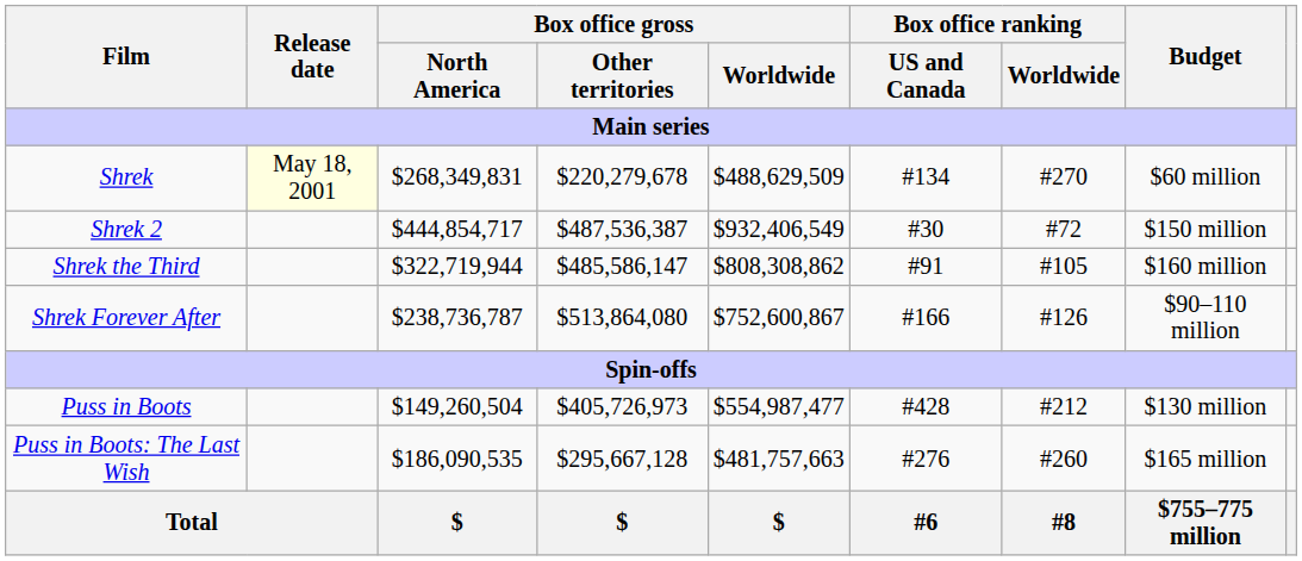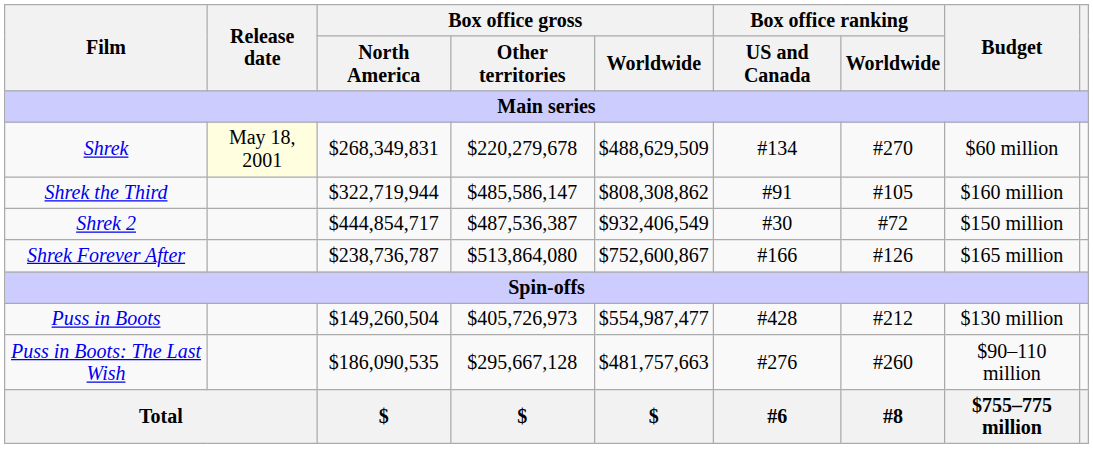 <table class="wikitable sortable" style="text-align: center;">
 <tr>
 <th rowspan="2">Film</th>
 <th rowspan="2">Release date</th>
 <th colspan="3">Box office gross</th>
 <th colspan="2" text="wrap">Box office ranking</th>
 <th rowspan="2">Budget</th>
 <th rowspan="2"></th>
 </tr>
 <tr>
 <th>North America</th>
 <th>Other territories</th>
 <th>Worldwide</th>
 <th>US and Canada</th>
 <th>Worldwide</th>
 </tr>
 <tr>
 <th scope="col" colspan="9" style="background-color:#ccccff;">Main series</th>
 </tr>
 <tr>
 <td><em><a href='#'>Shrek</a></em></td>
 <td style="background: lightyellow;">May 18, 2001</td>
 <td>$268,349,831</td>
 <td>$220,279,678</td>
 <td>$488,629,509</td>
 <td>#134</td>
 <td>#270</td>
 <td>$60 million</td>
 <td></td>
 </tr>
 <tr>
+<td><em><a href='#'>Shrek the Third</a></em></td>
+<td></td>
+<td>$322,719,944</td>
+<td>$485,586,147</td>
+<td>$808,308,862</td>
+<td>#91</td>
+<td>#105</td>
+<td>$160 million</td>
+<td></td>
+</tr>
+<tr>
 <td><em><a href='#'>Shrek 2</a></em></td>
 <td></td>
 <td>$444,854,717</td>
 <td>$487,536,387</td>
 <td>$932,406,549</td>
 <td>#30</td>
 <td>#72</td>
 <td>$150 million</td>
 <td></td>
 </tr>
 <tr>
-<td><em><a href='#'>Shrek the Third</a></em></td>
-<td></td>
-<td>$322,719,944</td>
-<td>$485,586,147</td>
-<td>$808,308,862</td>
-<td>#91</td>
-<td>#105</td>
-<td>$160 million</td>
-<td></td>
-</tr>
-<tr>
 <td><em><a href='#'>Shrek Forever After</a></em></td>
 <td></td>
 <td>$238,736,787</td>
 <td>$513,864,080</td>
 <td>$752,600,867</td>
 <td>#166</td>
 <td>#126</td>
-<td>$90–110 million</td>
+<td>$165 million</td>
 <td></td>
 </tr>
 <tr>
 <th scope="col" colspan="9" style="background-color:#ccccff;">Spin-offs</th>
 </tr>
 <tr>
 <td><em><a href='#'>Puss in Boots</a></em></td>
 <td></td>
 <td>$149,260,504</td>
 <td>$405,726,973</td>
 <td>$554,987,477</td>
 <td>#428</td>
 <td>#212</td>
 <td>$130 million</td>
 <td></td>
 </tr>
 <tr>
 <td><em><a href='#'>Puss in Boots: The Last Wish</a></em></td>
 <td></td>
 <td>$186,090,535</td>
 <td>$295,667,128</td>
 <td>$481,757,663</td>
 <td>#276</td>
 <td>#260</td>
-<td>$165 million</td>
+<td>$90–110 million</td>
 <td></td>
 </tr>
 <tr>
 <th colspan="2">Total</th>
 <th>$</th>
 <th>$</th>
 <th>$</th>
 <th>#6</th>
 <th>#8</th>
 <th>$755–775 million</th>
 <th></th>
 </tr>
 </table>
